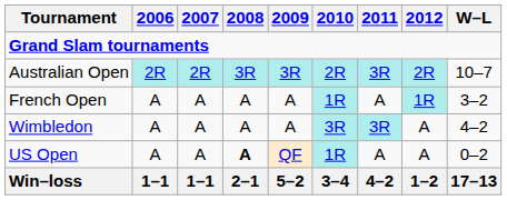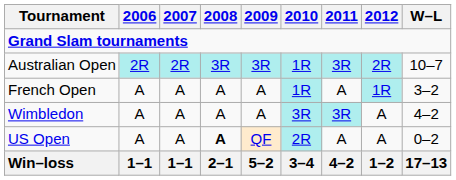 <table class=wikitable style=text-align:center;font-size:97%>
 <tr>
 <th>Tournament</th>
 <th><a href='#'>2006</a></th>
 <th><a href='#'>2007</a></th>
 <th><a href='#'>2008</a></th>
 <th><a href='#'>2009</a></th>
 <th><a href='#'>2010</a></th>
 <th><a href='#'>2011</a></th>
 <th><a href='#'>2012</a></th>
 <th>W–L</th>
 </tr>
 <tr>
 <td colspan=18 align=left><a href='#'><strong>Grand Slam tournaments</strong></a></td>
 </tr>
 <tr>
 <td align=left>Australian Open</td>
 <td bgcolor=afeeee><a href='#'>2R</a></td>
 <td bgcolor=afeeee><a href='#'>2R</a></td>
 <td bgcolor=afeeee><a href='#'>3R</a></td>
 <td bgcolor=afeeee><a href='#'>3R</a></td>
-<td bgcolor=afeeee><a href='#'>2R</a></td>
+<td bgcolor=afeeee><a href='#'>1R</a></td>
 <td bgcolor=afeeee><a href='#'>3R</a></td>
 <td bgcolor=afeeee><a href='#'>2R</a></td>
 <td>10–7</td>
 </tr>
 <tr>
 <td align=left>French Open</td>
 <td>A</td>
 <td>A</td>
 <td>A</td>
 <td>A</td>
 <td bgcolor=afeeee><a href='#'>1R</a></td>
 <td>A</td>
 <td bgcolor=afeeee><a href='#'>1R</a></td>
 <td>3–2</td>
 </tr>
 <tr>
 <td align=left><a href='#'>Wimbledon</a></td>
 <td>A</td>
 <td>A</td>
 <td>A</td>
 <td>A</td>
 <td bgcolor=afeeee><a href='#'>3R</a></td>
 <td bgcolor=afeeee><a href='#'>3R</a></td>
 <td>A</td>
 <td>4–2</td>
 </tr>
 <tr>
 <td align=left><a href='#'>US Open</a></td>
 <td>A</td>
 <td>A</td>
 <td><strong>A</strong></td>
 <td bgcolor=ffebcd><a href='#'>QF</a></td>
-<td bgcolor=afeeee><a href='#'>1R</a></td>
+<td bgcolor=afeeee><a href='#'>2R</a></td>
 <td>A</td>
 <td>A</td>
 <td>0–2</td>
 </tr>
 <tr>
 <th style=text-align:left>Win–loss</th>
 <th>1–1</th>
 <th>1–1</th>
 <th>2–1</th>
 <th>5–2</th>
 <th>3–4</th>
 <th>4–2</th>
 <th>1–2</th>
 <th>17–13</th>
 </tr>
 </table>
